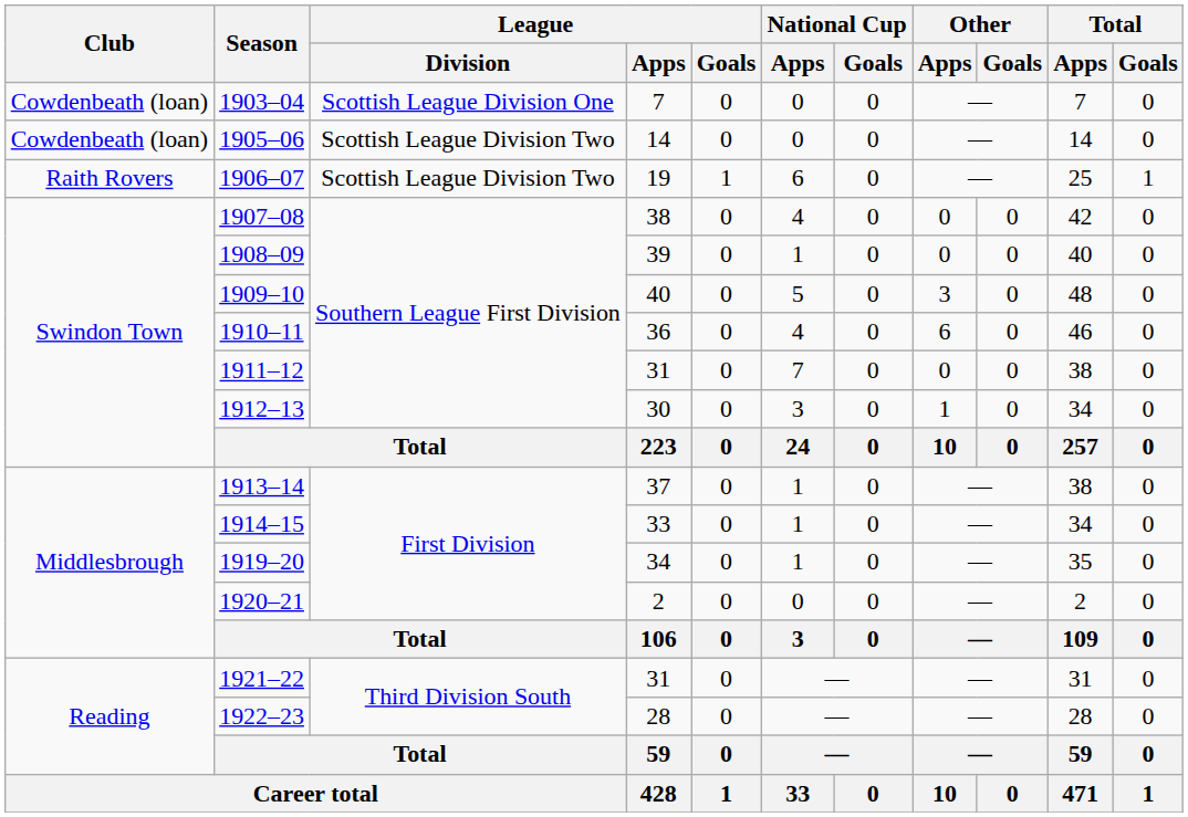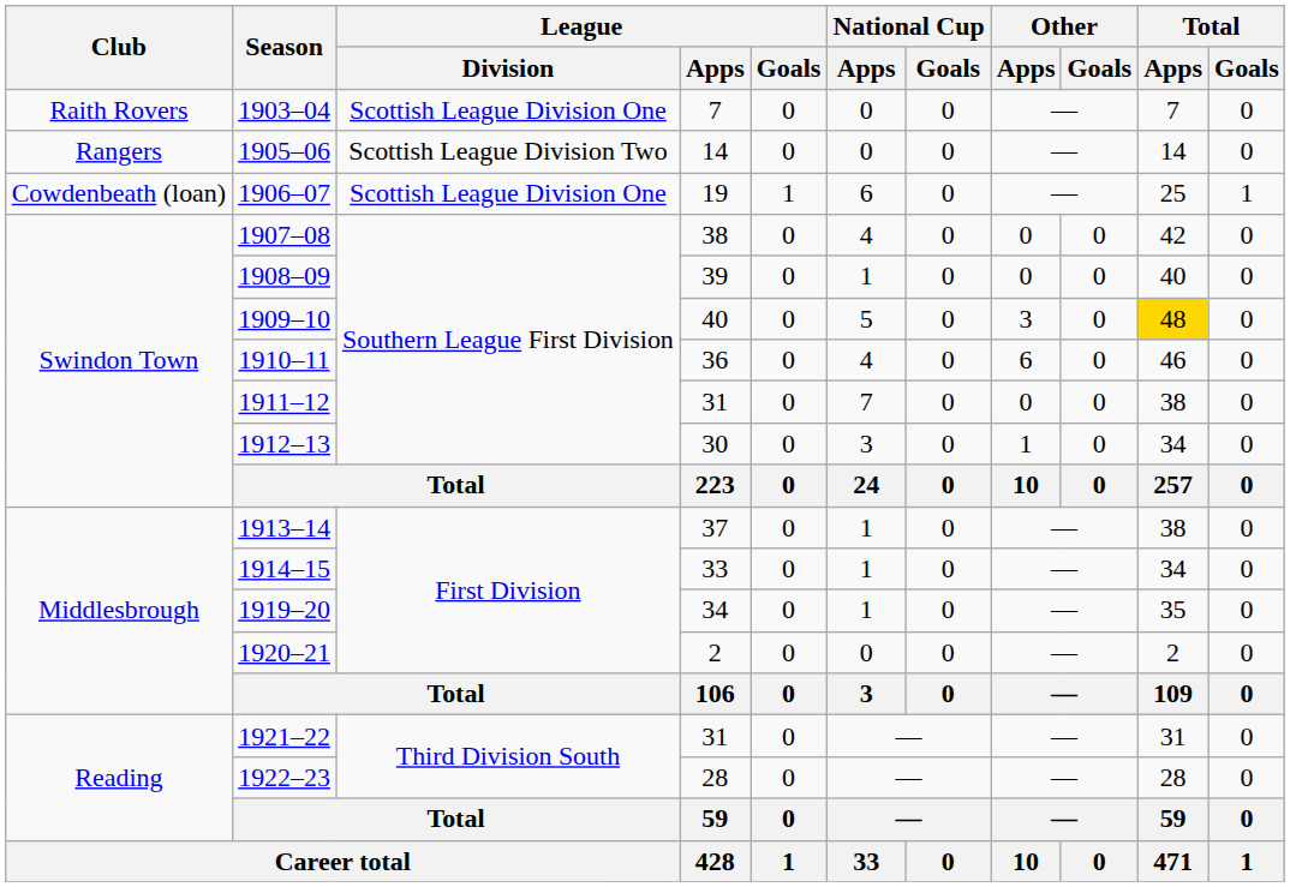 <table class="wikitable" style="text-align: center">
 <tr>
 <th rowspan="2">Club</th>
 <th rowspan="2">Season</th>
 <th colspan="3">League</th>
 <th colspan="2">National Cup</th>
 <th colspan="2">Other</th>
 <th colspan="2">Total</th>
 </tr>
 <tr>
 <th>Division</th>
 <th>Apps</th>
 <th>Goals</th>
 <th>Apps</th>
 <th>Goals</th>
 <th>Apps</th>
 <th>Goals</th>
 <th>Apps</th>
 <th>Goals</th>
 </tr>
 <tr>
-<td><a href='#'>Cowdenbeath</a> (loan)</td>
+<td><a href='#'>Raith Rovers</a></td>
 <td><a href='#'>1903–04</a></td>
 <td><a href='#'>Scottish League Division One</a></td>
 <td>7</td>
 <td>0</td>
 <td>0</td>
 <td>0</td>
 <td colspan="2">—</td>
 <td>7</td>
 <td>0</td>
 </tr>
 <tr>
-<td><a href='#'>Cowdenbeath</a> (loan)</td>
+<td><a href='#'>Rangers</a></td>
 <td><a href='#'>1905–06</a></td>
 <td>Scottish League Division Two</td>
 <td>14</td>
 <td>0</td>
 <td>0</td>
 <td>0</td>
 <td colspan="2">—</td>
 <td>14</td>
 <td>0</td>
 </tr>
 <tr>
-<td><a href='#'>Raith Rovers</a></td>
+<td><a href='#'>Cowdenbeath</a> (loan)</td>
 <td><a href='#'>1906–07</a></td>
-<td>Scottish League Division Two</td>
+<td><a href='#'>Scottish League Division One</a></td>
 <td>19</td>
 <td>1</td>
 <td>6</td>
 <td>0</td>
 <td colspan="2">—</td>
 <td>25</td>
 <td>1</td>
 </tr>
 <tr>
 <td rowspan="7"><a href='#'>Swindon Town</a></td>
 <td><a href='#'>1907–08</a></td>
 <td rowspan="6"><a href='#'>Southern League</a> First Division</td>
 <td>38</td>
 <td>0</td>
 <td>4</td>
 <td>0</td>
 <td>0</td>
 <td>0</td>
 <td>42</td>
 <td>0</td>
 </tr>
 <tr>
 <td><a href='#'>1908–09</a></td>
 <td>39</td>
 <td>0</td>
 <td>1</td>
 <td>0</td>
 <td>0</td>
 <td>0</td>
 <td>40</td>
 <td>0</td>
 </tr>
 <tr>
 <td><a href='#'>1909–10</a></td>
 <td>40</td>
 <td>0</td>
 <td>5</td>
 <td>0</td>
 <td>3</td>
 <td>0</td>
-<td>48</td>
+<td style="background: gold;">48</td>
 <td>0</td>
 </tr>
 <tr>
 <td><a href='#'>1910–11</a></td>
 <td>36</td>
 <td>0</td>
 <td>4</td>
 <td>0</td>
 <td>6</td>
 <td>0</td>
 <td>46</td>
 <td>0</td>
 </tr>
 <tr>
 <td><a href='#'>1911–12</a></td>
 <td>31</td>
 <td>0</td>
 <td>7</td>
 <td>0</td>
 <td>0</td>
 <td>0</td>
 <td>38</td>
 <td>0</td>
 </tr>
 <tr>
 <td><a href='#'>1912–13</a></td>
 <td>30</td>
 <td>0</td>
 <td>3</td>
 <td>0</td>
 <td>1</td>
 <td>0</td>
 <td>34</td>
 <td>0</td>
 </tr>
 <tr>
 <th colspan="2">Total</th>
 <th>223</th>
 <th>0</th>
 <th>24</th>
 <th>0</th>
 <th>10</th>
 <th>0</th>
 <th>257</th>
 <th>0</th>
 </tr>
 <tr>
 <td rowspan="5"><a href='#'>Middlesbrough</a></td>
 <td><a href='#'>1913–14</a></td>
 <td rowspan="4"><a href='#'>First Division</a></td>
 <td>37</td>
 <td>0</td>
 <td>1</td>
 <td>0</td>
 <td colspan="2">—</td>
 <td>38</td>
 <td>0</td>
 </tr>
 <tr>
 <td><a href='#'>1914–15</a></td>
 <td>33</td>
 <td>0</td>
 <td>1</td>
 <td>0</td>
 <td colspan="2">—</td>
 <td>34</td>
 <td>0</td>
 </tr>
 <tr>
 <td><a href='#'>1919–20</a></td>
 <td>34</td>
 <td>0</td>
 <td>1</td>
 <td>0</td>
 <td colspan="2">—</td>
 <td>35</td>
 <td>0</td>
 </tr>
 <tr>
 <td><a href='#'>1920–21</a></td>
 <td>2</td>
 <td>0</td>
 <td>0</td>
 <td>0</td>
 <td colspan="2">—</td>
 <td>2</td>
 <td>0</td>
 </tr>
 <tr>
 <th colspan="2">Total</th>
 <th>106</th>
 <th>0</th>
 <th>3</th>
 <th>0</th>
 <th colspan="2">—</th>
 <th>109</th>
 <th>0</th>
 </tr>
 <tr>
 <td rowspan="3"><a href='#'>Reading</a></td>
 <td><a href='#'>1921–22</a></td>
 <td rowspan="2"><a href='#'>Third Division South</a></td>
 <td>31</td>
 <td>0</td>
 <td colspan="2">—</td>
 <td colspan="2">—</td>
 <td>31</td>
 <td>0</td>
 </tr>
 <tr>
 <td><a href='#'>1922–23</a></td>
 <td>28</td>
 <td>0</td>
 <td colspan="2">—</td>
 <td colspan="2">—</td>
 <td>28</td>
 <td>0</td>
 </tr>
 <tr>
 <th colspan="2">Total</th>
 <th>59</th>
 <th>0</th>
 <th colspan="2">—</th>
 <th colspan="2">—</th>
 <th>59</th>
 <th>0</th>
 </tr>
 <tr>
 <th colspan="3">Career total</th>
 <th>428</th>
 <th>1</th>
 <th>33</th>
 <th>0</th>
 <th>10</th>
 <th>0</th>
 <th>471</th>
 <th>1</th>
 </tr>
 </table>
